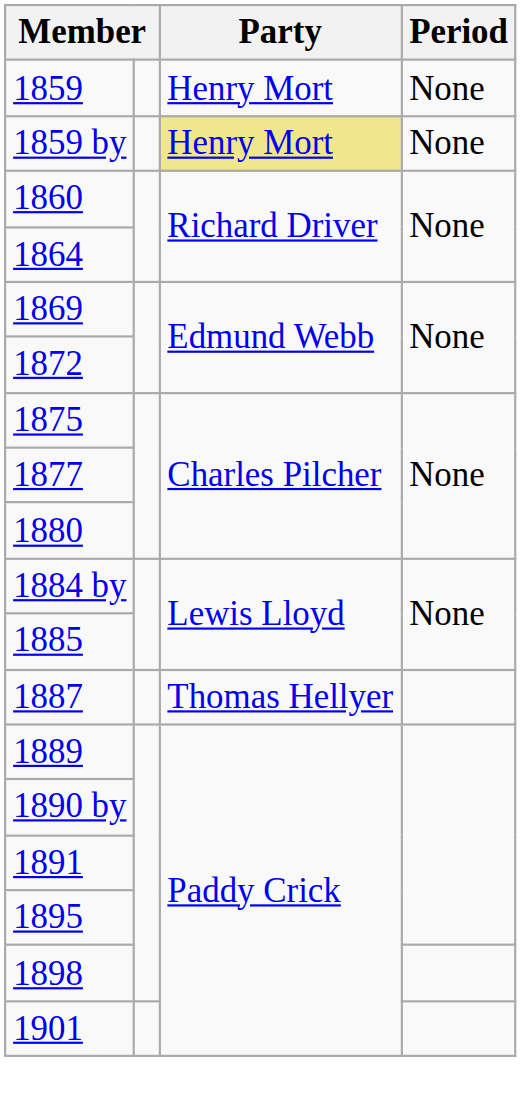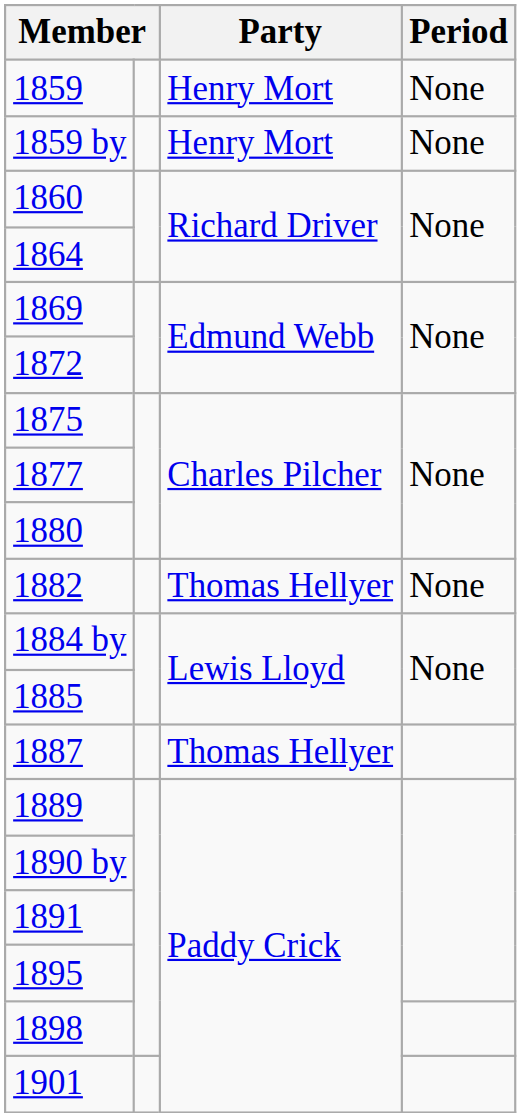 <table class="wikitable">
 <tr>
 <th colspan="2">Member</th>
 <th>Party</th>
 <th>Period</th>
 </tr>
 <tr>
 <td><a href='#'>1859</a></td>
 <td> </td>
 <td><a href='#'>Henry Mort</a></td>
 <td>None</td>
 </tr>
 <tr>
 <td><a href='#'>1859 by</a></td>
 <td> </td>
-<td style="background: khaki;"><a href='#'>Henry Mort</a></td>
+<td><a href='#'>Henry Mort</a></td>
 <td>None</td>
 </tr>
 <tr>
 <td><a href='#'>1860</a></td>
 <td rowspan="2" > </td>
 <td rowspan="2"><a href='#'>Richard Driver</a></td>
 <td rowspan="2">None</td>
 </tr>
 <tr>
 <td><a href='#'>1864</a></td>
 </tr>
 <tr>
 <td><a href='#'>1869</a></td>
 <td rowspan="2" > </td>
 <td rowspan="2"><a href='#'>Edmund Webb</a></td>
 <td rowspan="2">None</td>
 </tr>
 <tr>
 <td><a href='#'>1872</a></td>
 </tr>
 <tr>
 <td><a href='#'>1875</a></td>
 <td rowspan="3" > </td>
 <td rowspan="3"><a href='#'>Charles Pilcher</a></td>
 <td rowspan="3">None</td>
 </tr>
 <tr>
 <td><a href='#'>1877</a></td>
 </tr>
 <tr>
 <td><a href='#'>1880</a></td>
+</tr>
+<tr>
+<td><a href='#'>1882</a></td>
+<td> </td>
+<td><a href='#'>Thomas Hellyer</a></td>
+<td>None</td>
 </tr>
 <tr>
 <td><a href='#'>1884 by</a></td>
 <td rowspan="2" > </td>
 <td rowspan="2"><a href='#'>Lewis Lloyd</a></td>
 <td rowspan="2">None</td>
 </tr>
 <tr>
 <td><a href='#'>1885</a></td>
 </tr>
 <tr>
 <td><a href='#'>1887</a></td>
 <td> </td>
 <td><a href='#'>Thomas Hellyer</a></td>
 <td></td>
 </tr>
 <tr>
 <td><a href='#'>1889</a></td>
 <td rowspan="5" > </td>
 <td rowspan="6"><a href='#'>Paddy Crick</a></td>
 <td rowspan="4"></td>
 </tr>
 <tr>
 <td><a href='#'>1890 by</a></td>
 </tr>
 <tr>
 <td><a href='#'>1891</a></td>
 </tr>
 <tr>
 <td><a href='#'>1895</a></td>
 </tr>
 <tr>
 <td><a href='#'>1898</a></td>
 <td></td>
 </tr>
 <tr>
 <td><a href='#'>1901</a></td>
 <td> </td>
 <td></td>
 </tr>
 </table>
